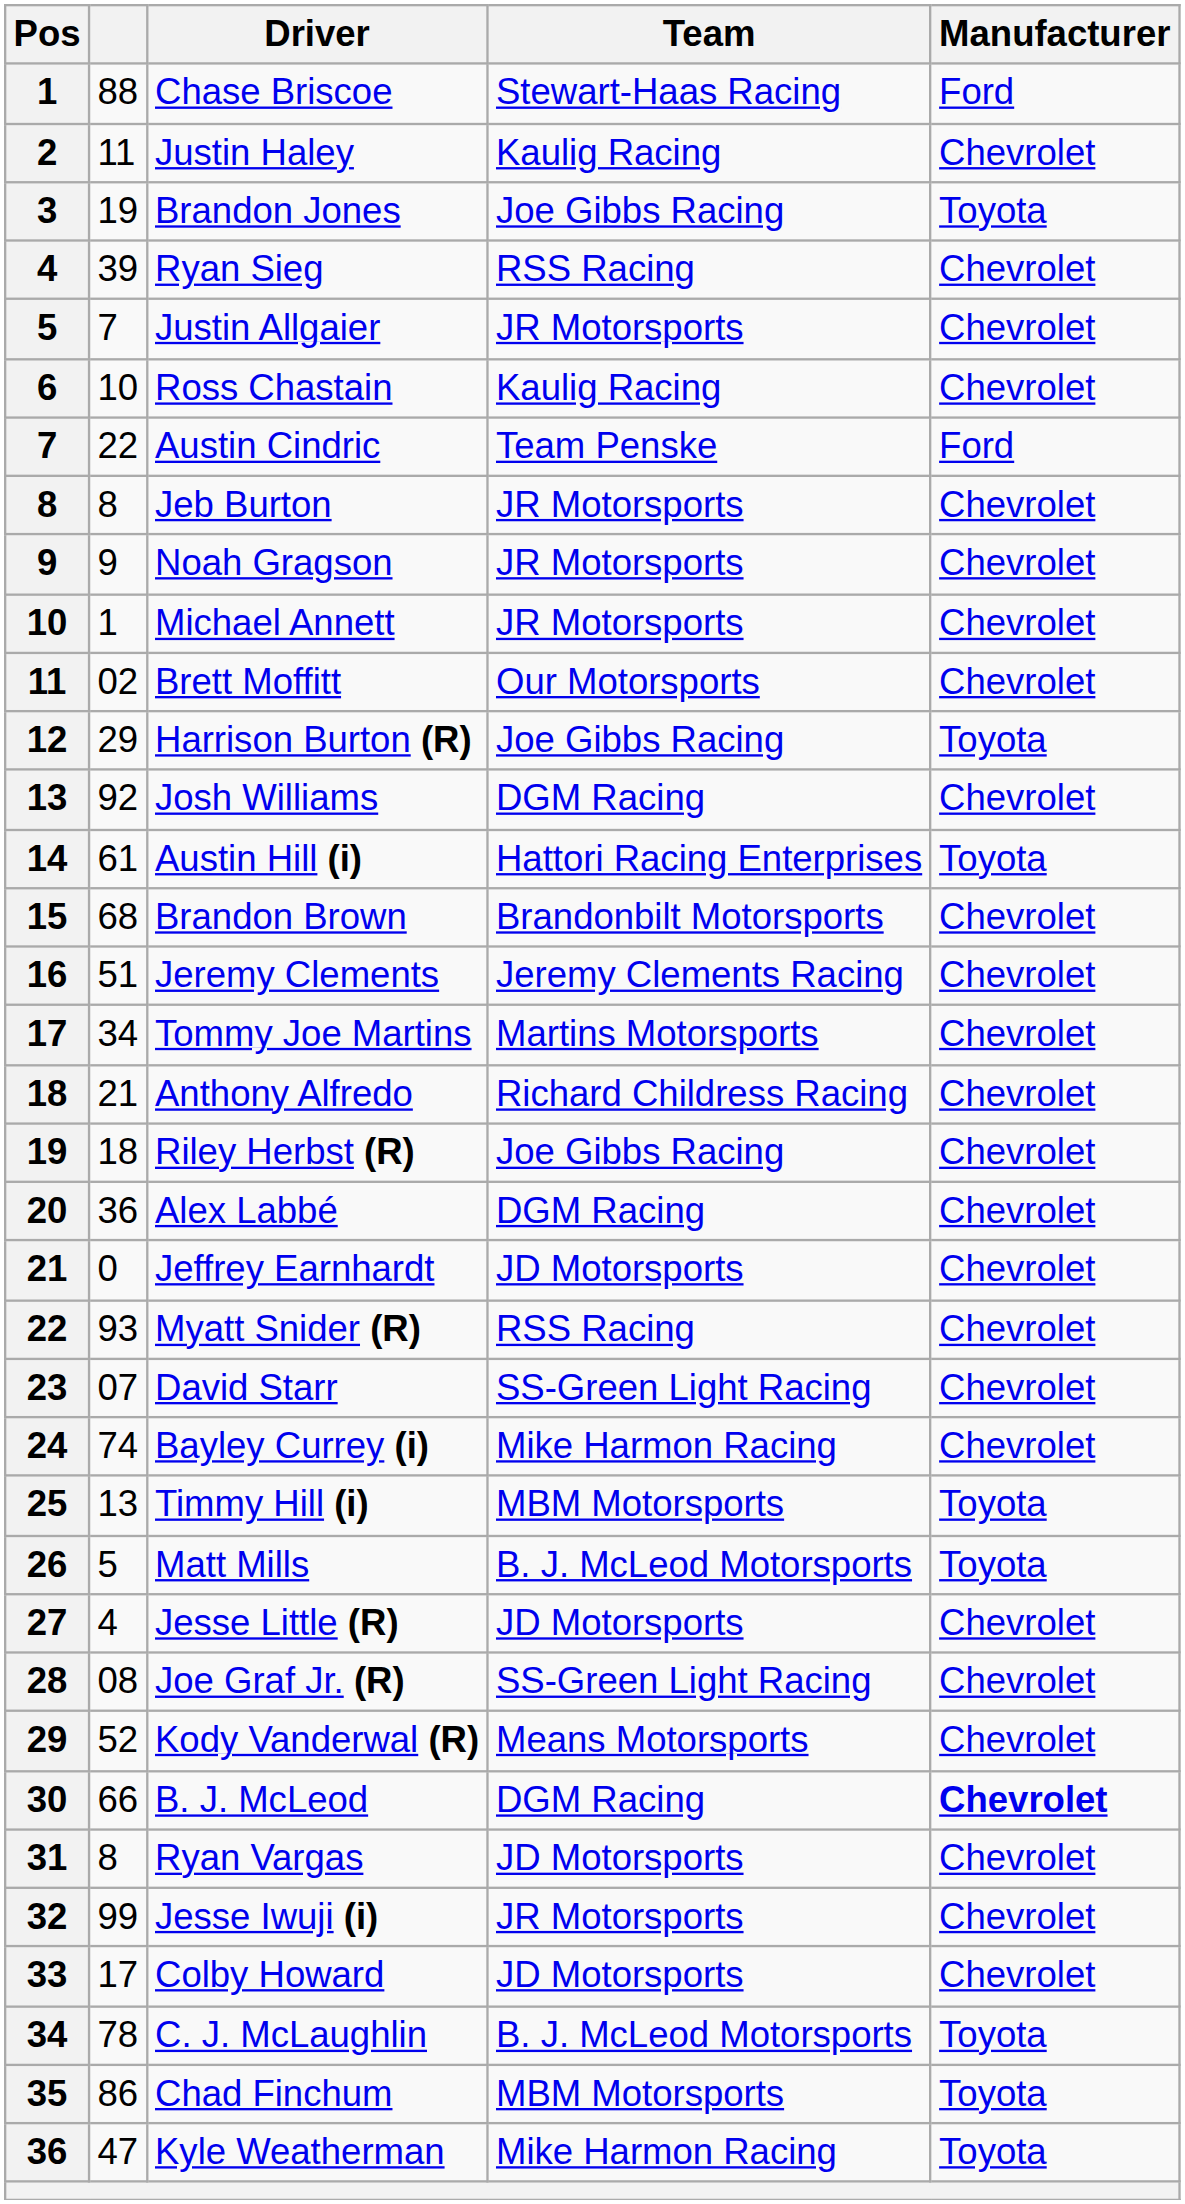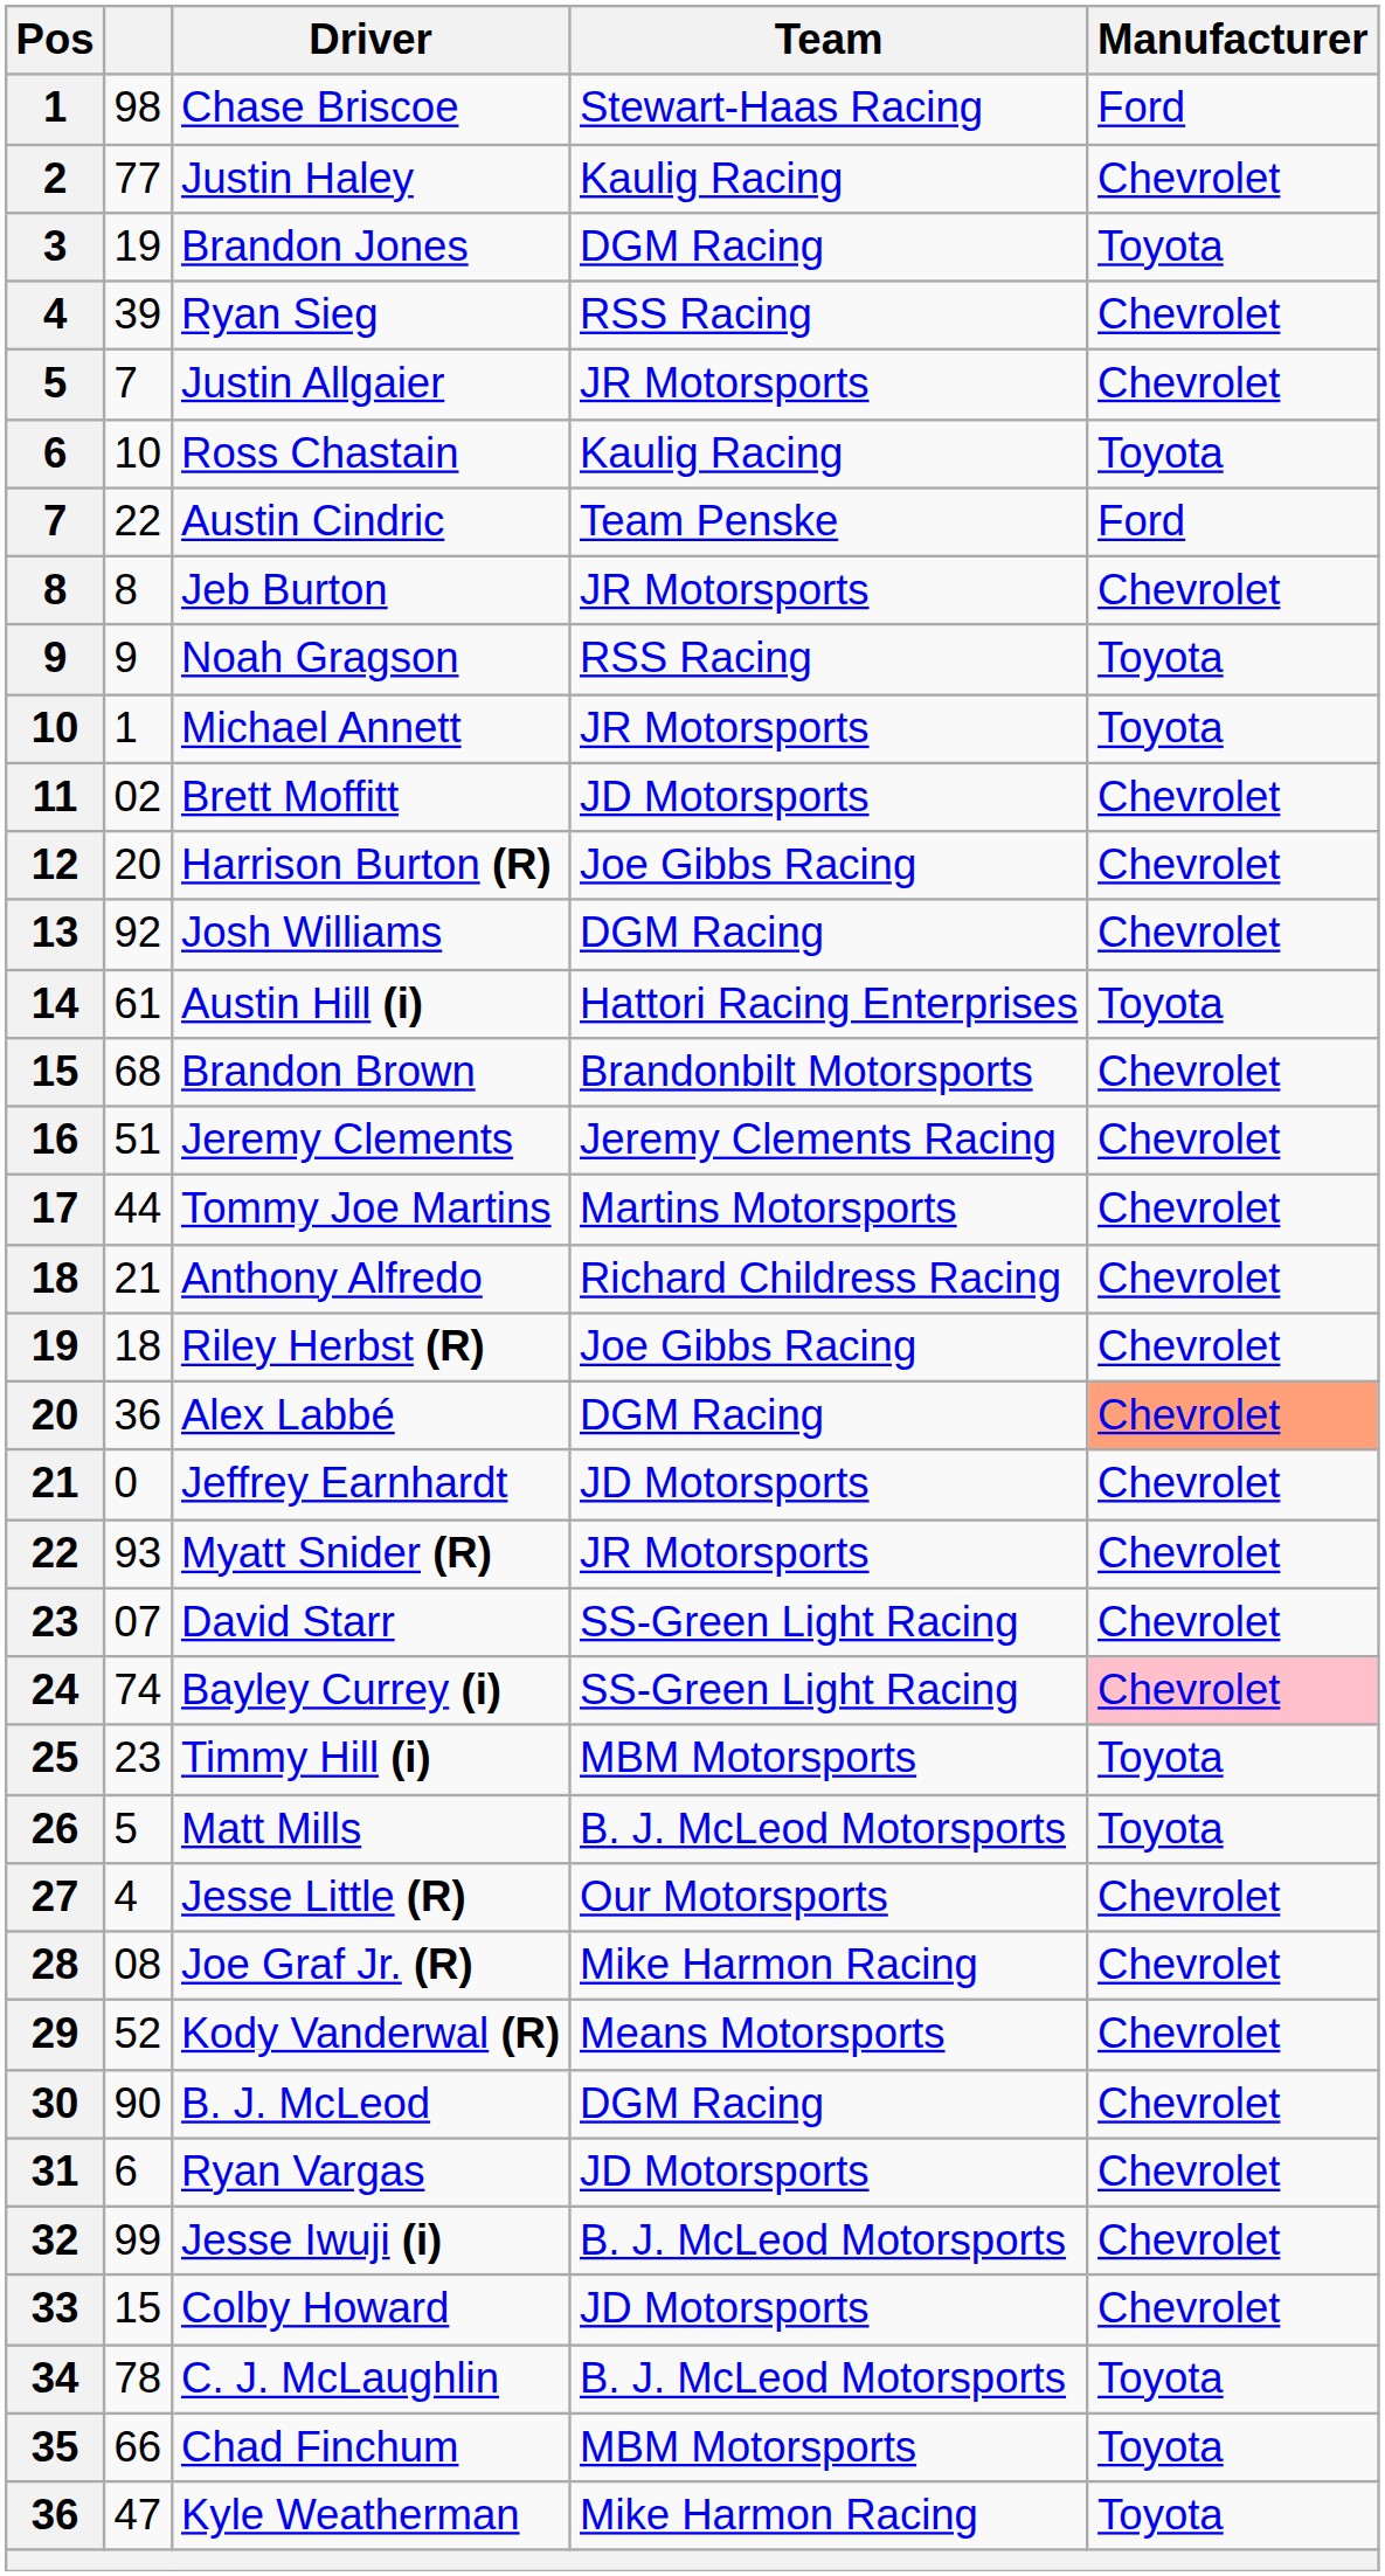 <table class="wikitable" style="font-size:98%">
 <tr>
 <th>Pos</th>
 <th></th>
 <th>Driver</th>
 <th>Team</th>
 <th>Manufacturer</th>
 </tr>
 <tr>
 <th>1</th>
-<td>88</td>
+<td>98</td>
 <td><a href='#'>Chase Briscoe</a></td>
 <td><a href='#'>Stewart-Haas Racing</a></td>
 <td><a href='#'>Ford</a></td>
 </tr>
 <tr>
 <th>2</th>
-<td>11</td>
+<td>77</td>
 <td><a href='#'>Justin Haley</a></td>
 <td><a href='#'>Kaulig Racing</a></td>
 <td><a href='#'>Chevrolet</a></td>
 </tr>
 <tr>
 <th>3</th>
 <td>19</td>
 <td><a href='#'>Brandon Jones</a></td>
-<td><a href='#'>Joe Gibbs Racing</a></td>
+<td><a href='#'>DGM Racing</a></td>
 <td><a href='#'>Toyota</a></td>
 </tr>
 <tr>
 <th>4</th>
 <td>39</td>
 <td><a href='#'>Ryan Sieg</a></td>
 <td><a href='#'>RSS Racing</a></td>
 <td><a href='#'>Chevrolet</a></td>
 </tr>
 <tr>
 <th>5</th>
 <td>7</td>
 <td><a href='#'>Justin Allgaier</a></td>
 <td><a href='#'>JR Motorsports</a></td>
 <td><a href='#'>Chevrolet</a></td>
 </tr>
 <tr>
 <th>6</th>
 <td>10</td>
 <td><a href='#'>Ross Chastain</a></td>
 <td><a href='#'>Kaulig Racing</a></td>
-<td><a href='#'>Chevrolet</a></td>
+<td><a href='#'>Toyota</a></td>
 </tr>
 <tr>
 <th>7</th>
 <td>22</td>
 <td><a href='#'>Austin Cindric</a></td>
 <td><a href='#'>Team Penske</a></td>
 <td><a href='#'>Ford</a></td>
 </tr>
 <tr>
 <th>8</th>
 <td>8</td>
 <td><a href='#'>Jeb Burton</a></td>
 <td><a href='#'>JR Motorsports</a></td>
 <td><a href='#'>Chevrolet</a></td>
 </tr>
 <tr>
 <th>9</th>
 <td>9</td>
 <td><a href='#'>Noah Gragson</a></td>
-<td><a href='#'>JR Motorsports</a></td>
-<td><a href='#'>Chevrolet</a></td>
+<td><a href='#'>RSS Racing</a></td>
+<td><a href='#'>Toyota</a></td>
 </tr>
 <tr>
 <th>10</th>
 <td>1</td>
 <td><a href='#'>Michael Annett</a></td>
 <td><a href='#'>JR Motorsports</a></td>
-<td><a href='#'>Chevrolet</a></td>
+<td><a href='#'>Toyota</a></td>
 </tr>
 <tr>
 <th>11</th>
 <td>02</td>
 <td><a href='#'>Brett Moffitt</a></td>
-<td><a href='#'>Our Motorsports</a></td>
+<td><a href='#'>JD Motorsports</a></td>
 <td><a href='#'>Chevrolet</a></td>
 </tr>
 <tr>
 <th>12</th>
-<td>29</td>
+<td>20</td>
 <td><a href='#'>Harrison Burton</a> <strong>(R)</strong></td>
 <td><a href='#'>Joe Gibbs Racing</a></td>
-<td><a href='#'>Toyota</a></td>
+<td><a href='#'>Chevrolet</a></td>
 </tr>
 <tr>
 <th>13</th>
 <td>92</td>
 <td><a href='#'>Josh Williams</a></td>
 <td><a href='#'>DGM Racing</a></td>
 <td><a href='#'>Chevrolet</a></td>
 </tr>
 <tr>
 <th>14</th>
 <td>61</td>
 <td><a href='#'>Austin Hill</a> <strong>(i)</strong></td>
 <td><a href='#'>Hattori Racing Enterprises</a></td>
 <td><a href='#'>Toyota</a></td>
 </tr>
 <tr>
 <th>15</th>
 <td>68</td>
 <td><a href='#'>Brandon Brown</a></td>
 <td><a href='#'>Brandonbilt Motorsports</a></td>
 <td><a href='#'>Chevrolet</a></td>
 </tr>
 <tr>
 <th>16</th>
 <td>51</td>
 <td><a href='#'>Jeremy Clements</a></td>
 <td><a href='#'>Jeremy Clements Racing</a></td>
 <td><a href='#'>Chevrolet</a></td>
 </tr>
 <tr>
 <th>17</th>
-<td>34</td>
+<td>44</td>
 <td><a href='#'>Tommy Joe Martins</a></td>
 <td><a href='#'>Martins Motorsports</a></td>
 <td><a href='#'>Chevrolet</a></td>
 </tr>
 <tr>
 <th>18</th>
 <td>21</td>
 <td><a href='#'>Anthony Alfredo</a></td>
 <td><a href='#'>Richard Childress Racing</a></td>
 <td><a href='#'>Chevrolet</a></td>
 </tr>
 <tr>
 <th>19</th>
 <td>18</td>
 <td><a href='#'>Riley Herbst</a> <strong>(R)</strong></td>
 <td><a href='#'>Joe Gibbs Racing</a></td>
 <td><a href='#'>Chevrolet</a></td>
 </tr>
 <tr>
 <th>20</th>
 <td>36</td>
 <td><a href='#'>Alex Labbé</a></td>
 <td><a href='#'>DGM Racing</a></td>
-<td><a href='#'>Chevrolet</a></td>
+<td style="background: lightsalmon;"><a href='#'>Chevrolet</a></td>
 </tr>
 <tr>
 <th>21</th>
 <td>0</td>
 <td><a href='#'>Jeffrey Earnhardt</a></td>
 <td><a href='#'>JD Motorsports</a></td>
 <td><a href='#'>Chevrolet</a></td>
 </tr>
 <tr>
 <th>22</th>
 <td>93</td>
 <td><a href='#'>Myatt Snider</a> <strong>(R)</strong></td>
-<td><a href='#'>RSS Racing</a></td>
+<td><a href='#'>JR Motorsports</a></td>
 <td><a href='#'>Chevrolet</a></td>
 </tr>
 <tr>
 <th>23</th>
 <td>07</td>
 <td><a href='#'>David Starr</a></td>
 <td><a href='#'>SS-Green Light Racing</a></td>
 <td><a href='#'>Chevrolet</a></td>
 </tr>
 <tr>
 <th>24</th>
 <td>74</td>
 <td><a href='#'>Bayley Currey</a> <strong>(i)</strong></td>
-<td><a href='#'>Mike Harmon Racing</a></td>
-<td><a href='#'>Chevrolet</a></td>
+<td><a href='#'>SS-Green Light Racing</a></td>
+<td style="background: pink;"><a href='#'>Chevrolet</a></td>
 </tr>
 <tr>
 <th>25</th>
-<td>13</td>
+<td>23</td>
 <td><a href='#'>Timmy Hill</a> <strong>(i)</strong></td>
 <td><a href='#'>MBM Motorsports</a></td>
 <td><a href='#'>Toyota</a></td>
 </tr>
 <tr>
 <th>26</th>
 <td>5</td>
 <td><a href='#'>Matt Mills</a></td>
 <td><a href='#'>B. J. McLeod Motorsports</a></td>
 <td><a href='#'>Toyota</a></td>
 </tr>
 <tr>
 <th>27</th>
 <td>4</td>
 <td><a href='#'>Jesse Little</a> <strong>(R)</strong></td>
-<td><a href='#'>JD Motorsports</a></td>
+<td><a href='#'>Our Motorsports</a></td>
 <td><a href='#'>Chevrolet</a></td>
 </tr>
 <tr>
 <th>28</th>
 <td>08</td>
 <td><a href='#'>Joe Graf Jr.</a> <strong>(R)</strong></td>
-<td><a href='#'>SS-Green Light Racing</a></td>
+<td><a href='#'>Mike Harmon Racing</a></td>
 <td><a href='#'>Chevrolet</a></td>
 </tr>
 <tr>
 <th>29</th>
 <td>52</td>
 <td><a href='#'>Kody Vanderwal</a> <strong>(R)</strong></td>
 <td><a href='#'>Means Motorsports</a></td>
 <td><a href='#'>Chevrolet</a></td>
 </tr>
 <tr>
 <th>30</th>
-<td>66</td>
+<td>90</td>
 <td><a href='#'>B. J. McLeod</a></td>
 <td><a href='#'>DGM Racing</a></td>
-<td><strong><a href='#'>Chevrolet</a></strong></td>
+<td><a href='#'>Chevrolet</a></td>
 </tr>
 <tr>
 <th>31</th>
-<td>8</td>
+<td>6</td>
 <td><a href='#'>Ryan Vargas</a></td>
 <td><a href='#'>JD Motorsports</a></td>
 <td><a href='#'>Chevrolet</a></td>
 </tr>
 <tr>
 <th>32</th>
 <td>99</td>
 <td><a href='#'>Jesse Iwuji</a> <strong>(i)</strong></td>
-<td><a href='#'>JR Motorsports</a></td>
+<td><a href='#'>B. J. McLeod Motorsports</a></td>
 <td><a href='#'>Chevrolet</a></td>
 </tr>
 <tr>
 <th>33</th>
-<td>17</td>
+<td>15</td>
 <td><a href='#'>Colby Howard</a></td>
 <td><a href='#'>JD Motorsports</a></td>
 <td><a href='#'>Chevrolet</a></td>
 </tr>
 <tr>
 <th>34</th>
 <td>78</td>
 <td><a href='#'>C. J. McLaughlin</a></td>
 <td><a href='#'>B. J. McLeod Motorsports</a></td>
 <td><a href='#'>Toyota</a></td>
 </tr>
 <tr>
 <th>35</th>
-<td>86</td>
+<td>66</td>
 <td><a href='#'>Chad Finchum</a></td>
 <td><a href='#'>MBM Motorsports</a></td>
 <td><a href='#'>Toyota</a></td>
 </tr>
 <tr>
 <th>36</th>
 <td>47</td>
 <td><a href='#'>Kyle Weatherman</a></td>
 <td><a href='#'>Mike Harmon Racing</a></td>
 <td><a href='#'>Toyota</a></td>
 </tr>
 <tr>
 <th colspan="6"></th>
 </tr>
 <tr>
 </tr>
 </table>
